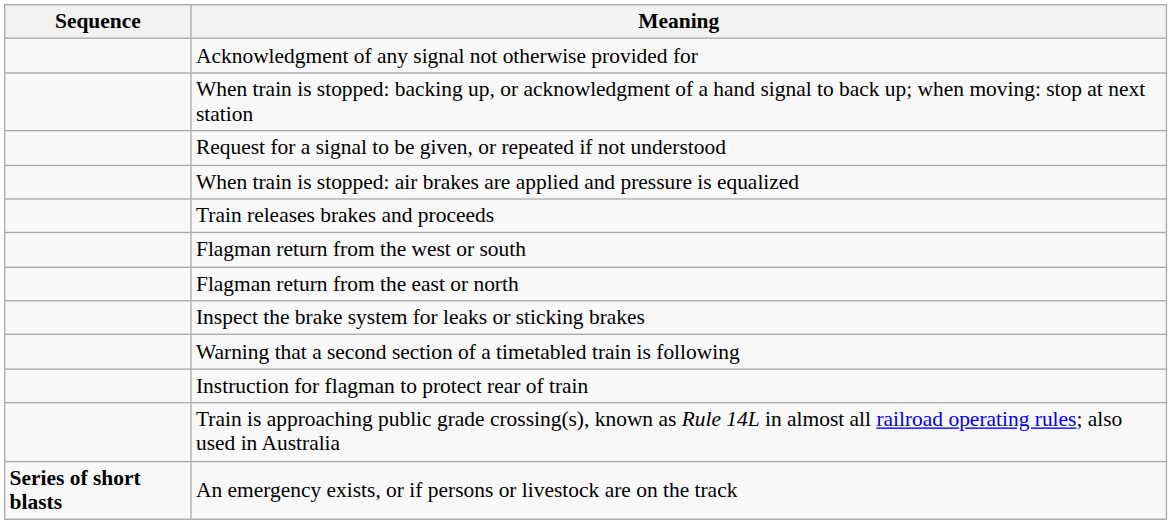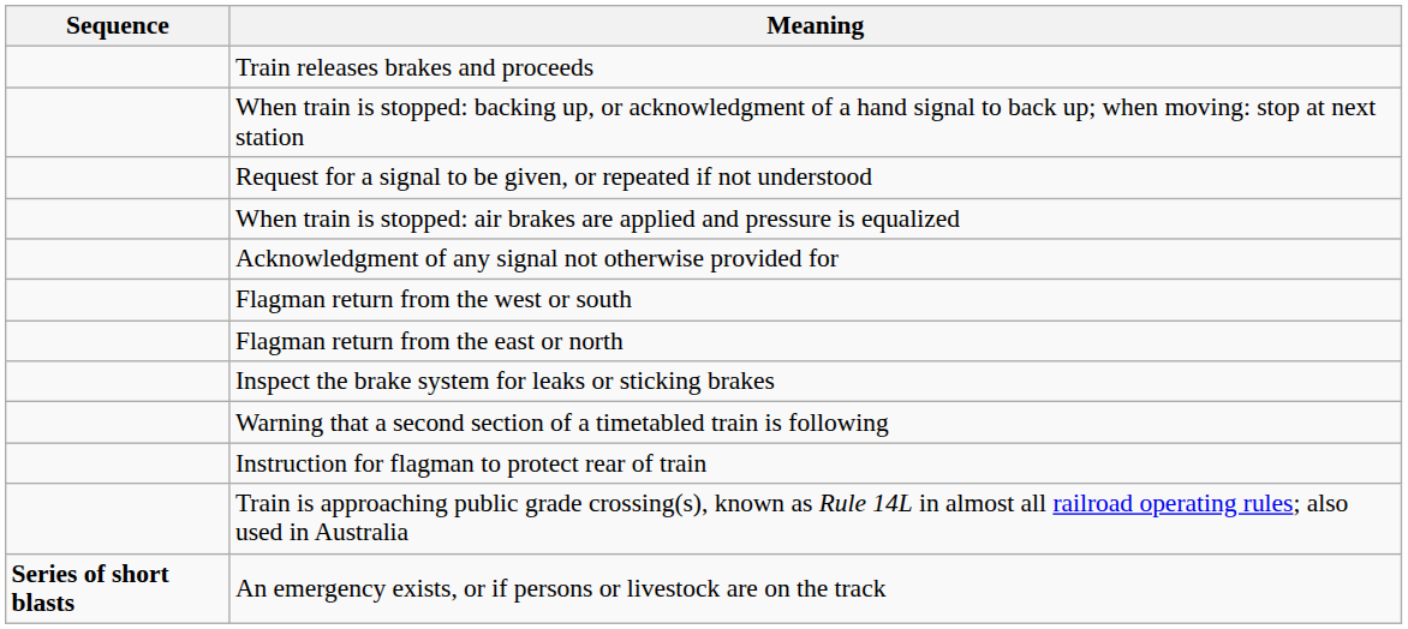 <table class="wikitable">
 <tr>
 <th>Sequence</th>
 <th>Meaning</th>
 </tr>
 <tr>
 <td></td>
-<td>Acknowledgment of any signal not otherwise provided for</td>
+<td>Train releases brakes and proceeds</td>
 </tr>
 <tr>
 <td></td>
 <td>When train is stopped: backing up, or acknowledgment of a hand signal to back up; when moving: stop at next station</td>
 </tr>
 <tr>
 <td></td>
 <td>Request for a signal to be given, or repeated if not understood</td>
 </tr>
 <tr>
 <td></td>
 <td>When train is stopped: air brakes are applied and pressure is equalized</td>
 </tr>
 <tr>
 <td></td>
-<td>Train releases brakes and proceeds</td>
+<td>Acknowledgment of any signal not otherwise provided for</td>
 </tr>
 <tr>
 <td></td>
 <td>Flagman return from the west or south</td>
 </tr>
 <tr>
 <td></td>
 <td>Flagman return from the east or north</td>
 </tr>
 <tr>
 <td></td>
 <td>Inspect the brake system for leaks or sticking brakes</td>
 </tr>
 <tr>
 <td></td>
 <td>Warning that a second section of a timetabled train is following</td>
 </tr>
 <tr>
 <td></td>
 <td>Instruction for flagman to protect rear of train</td>
 </tr>
 <tr>
 <td></td>
 <td>Train is approaching public grade crossing(s), known as <em>Rule 14L</em> in almost all <a href='#'>railroad operating rules</a>; also used in Australia</td>
 </tr>
 <tr>
 <td><strong>Series of short blasts</strong></td>
 <td>An emergency exists, or if persons or livestock are on the track</td>
 </tr>
 </table>
